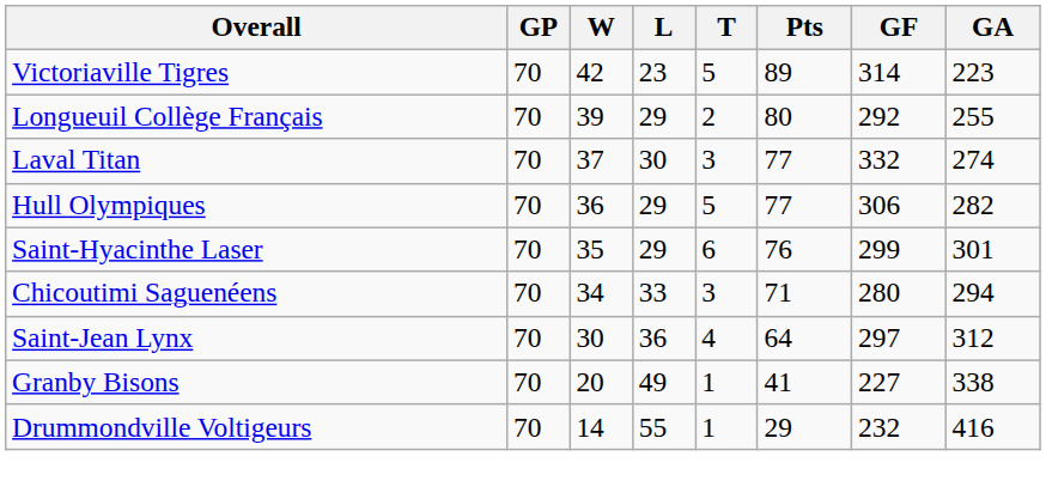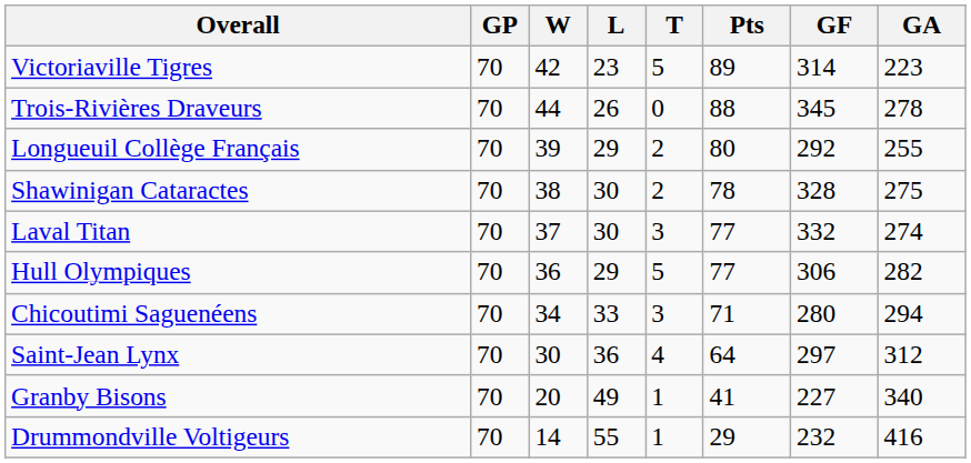 <table class="wikitable">
 <tr>
 <th bgcolor="#DDDDFF" width="40%">Overall</th>
 <th bgcolor="#DDDDFF" width="5%">GP</th>
 <th bgcolor="#DDDDFF" width="5%">W</th>
 <th bgcolor="#DDDDFF" width="5%">L</th>
 <th bgcolor="#DDDDFF" width="5%">T</th>
 <th bgcolor="#DDDDFF" width="7.5%">Pts</th>
 <th bgcolor="#DDDDFF" width="7.5%">GF</th>
 <th bgcolor="#DDDDFF" width="7.5%">GA</th>
 </tr>
 <tr>
 <td><a href='#'>Victoriaville Tigres</a></td>
 <td>70</td>
 <td>42</td>
 <td>23</td>
 <td>5</td>
 <td>89</td>
 <td>314</td>
 <td>223</td>
 </tr>
 <tr>
+<td><a href='#'>Trois-Rivières Draveurs</a></td>
+<td>70</td>
+<td>44</td>
+<td>26</td>
+<td>0</td>
+<td>88</td>
+<td>345</td>
+<td>278</td>
+</tr>
+<tr>
 <td><a href='#'>Longueuil Collège Français</a></td>
 <td>70</td>
 <td>39</td>
 <td>29</td>
 <td>2</td>
 <td>80</td>
 <td>292</td>
 <td>255</td>
+</tr>
+<tr>
+<td><a href='#'>Shawinigan Cataractes</a></td>
+<td>70</td>
+<td>38</td>
+<td>30</td>
+<td>2</td>
+<td>78</td>
+<td>328</td>
+<td>275</td>
 </tr>
 <tr>
 <td><a href='#'>Laval Titan</a></td>
 <td>70</td>
 <td>37</td>
 <td>30</td>
 <td>3</td>
 <td>77</td>
 <td>332</td>
 <td>274</td>
 </tr>
 <tr>
 <td><a href='#'>Hull Olympiques</a></td>
 <td>70</td>
 <td>36</td>
 <td>29</td>
 <td>5</td>
 <td>77</td>
 <td>306</td>
 <td>282</td>
-</tr>
-<tr>
-<td><a href='#'>Saint-Hyacinthe Laser</a></td>
-<td>70</td>
-<td>35</td>
-<td>29</td>
-<td>6</td>
-<td>76</td>
-<td>299</td>
-<td>301</td>
 </tr>
 <tr>
 <td><a href='#'>Chicoutimi Saguenéens</a></td>
 <td>70</td>
 <td>34</td>
 <td>33</td>
 <td>3</td>
 <td>71</td>
 <td>280</td>
 <td>294</td>
 </tr>
 <tr>
 <td><a href='#'>Saint-Jean Lynx</a></td>
 <td>70</td>
 <td>30</td>
 <td>36</td>
 <td>4</td>
 <td>64</td>
 <td>297</td>
 <td>312</td>
 </tr>
 <tr>
 <td><a href='#'>Granby Bisons</a></td>
 <td>70</td>
 <td>20</td>
 <td>49</td>
 <td>1</td>
 <td>41</td>
 <td>227</td>
-<td>338</td>
+<td>340</td>
 </tr>
 <tr>
 <td><a href='#'>Drummondville Voltigeurs</a></td>
 <td>70</td>
 <td>14</td>
 <td>55</td>
 <td>1</td>
 <td>29</td>
 <td>232</td>
 <td>416</td>
 </tr>
 </table>
